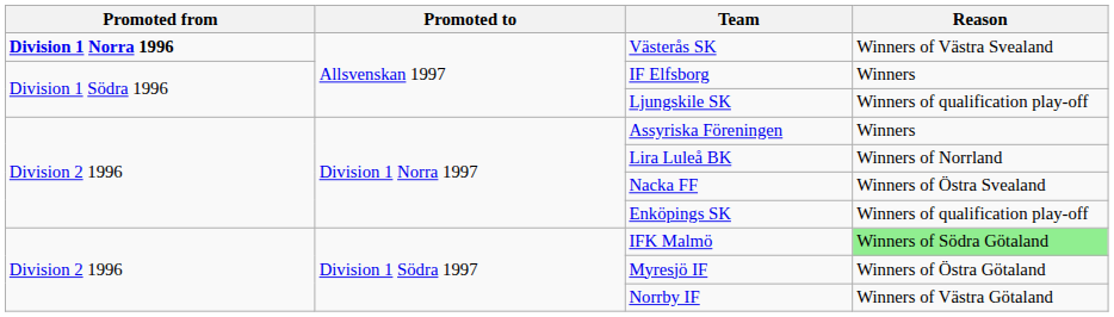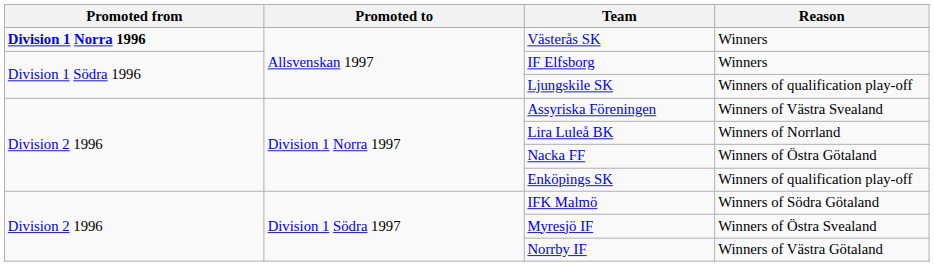 <table class="wikitable" style="text-align: left">
 <tr>
 <th style="width: 275px;">Promoted from</th>
 <th style="width: 275px;">Promoted to</th>
 <th style="width: 200px;">Team</th>
 <th style="width: 225px;">Reason</th>
 </tr>
 <tr>
 <td><strong><a href='#'>Division 1</a> <a href='#'>Norra</a> 1996</strong></td>
 <td rowspan=3><a href='#'>Allsvenskan</a> 1997</td>
 <td><a href='#'>Västerås SK</a></td>
-<td>Winners of Västra Svealand</td>
+<td>Winners</td>
 </tr>
 <tr>
 <td rowspan=2><a href='#'>Division 1</a> <a href='#'>Södra</a> 1996</td>
 <td><a href='#'>IF Elfsborg</a></td>
 <td>Winners</td>
 </tr>
 <tr>
 <td><a href='#'>Ljungskile SK</a></td>
 <td>Winners of qualification play-off</td>
 </tr>
 <tr>
 <td rowspan=4><a href='#'>Division 2</a> 1996</td>
 <td rowspan=4><a href='#'>Division 1</a> <a href='#'>Norra</a> 1997</td>
 <td><a href='#'>Assyriska Föreningen</a></td>
-<td>Winners</td>
+<td>Winners of Västra Svealand</td>
 </tr>
 <tr>
 <td><a href='#'>Lira Luleå BK</a></td>
 <td>Winners of Norrland</td>
 </tr>
 <tr>
 <td><a href='#'>Nacka FF</a></td>
-<td>Winners of Östra Svealand</td>
+<td>Winners of Östra Götaland</td>
 </tr>
 <tr>
 <td><a href='#'>Enköpings SK</a></td>
 <td>Winners of qualification play-off</td>
 </tr>
 <tr>
 <td rowspan=3><a href='#'>Division 2</a> 1996</td>
 <td rowspan=3><a href='#'>Division 1</a> <a href='#'>Södra</a> 1997</td>
 <td><a href='#'>IFK Malmö</a></td>
-<td style="background: lightgreen;">Winners of Södra Götaland</td>
+<td>Winners of Södra Götaland</td>
 </tr>
 <tr>
 <td><a href='#'>Myresjö IF</a></td>
-<td>Winners of Östra Götaland</td>
+<td>Winners of Östra Svealand</td>
 </tr>
 <tr>
 <td><a href='#'>Norrby IF</a></td>
 <td>Winners of Västra Götaland</td>
 </tr>
 </table>
